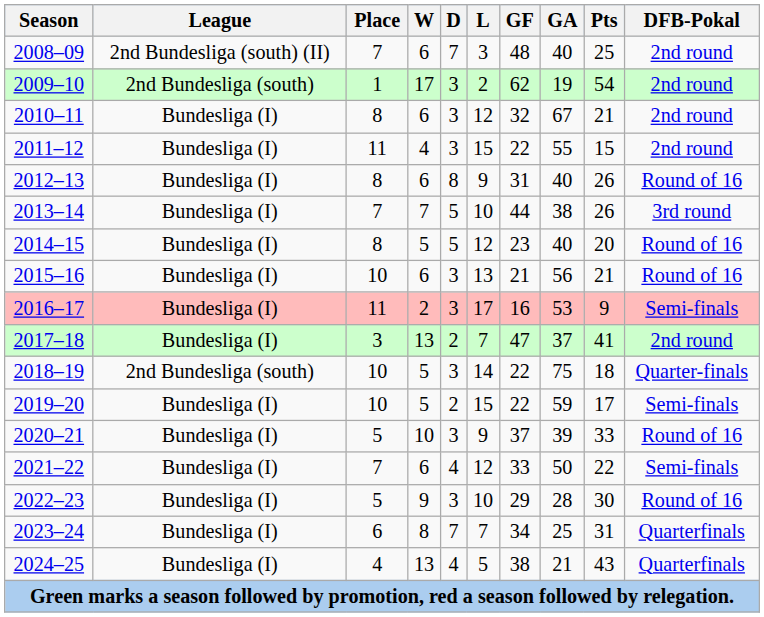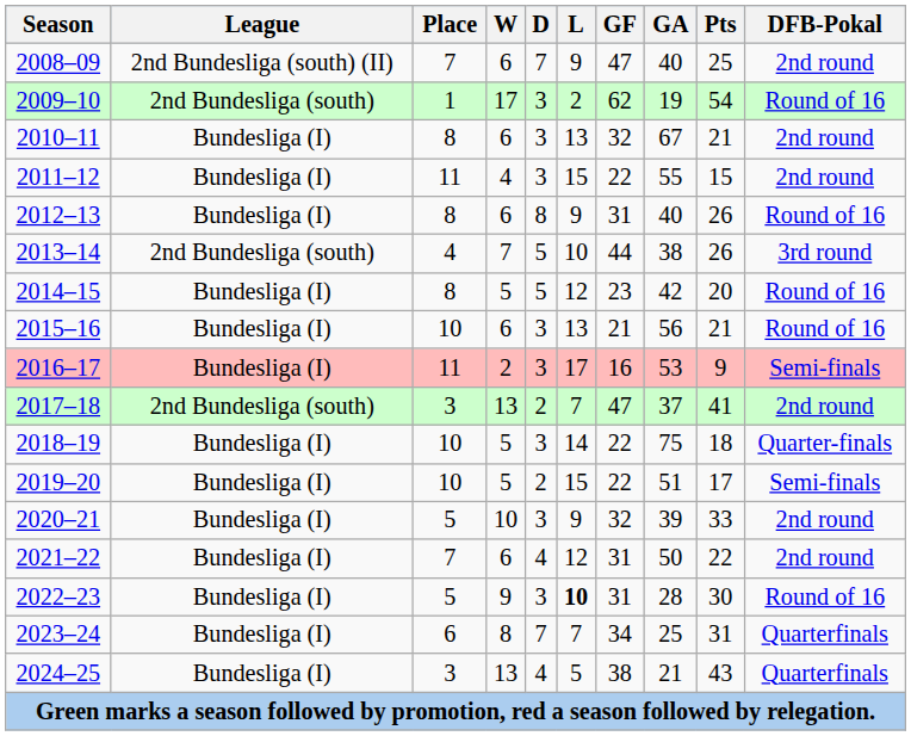 <table width = "600px" class="wikitable">
 <tr style="background-color:#ABCDEF">
 <th>Season</th>
 <th>League</th>
 <th>Place</th>
 <th>W</th>
 <th>D</th>
 <th>L</th>
 <th>GF</th>
 <th>GA</th>
 <th>Pts</th>
 <th>DFB-Pokal</th>
 </tr>
 <tr align="center">
 <td><a href='#'>2008–09</a></td>
 <td>2nd Bundesliga (south) (II)</td>
 <td>7</td>
 <td>6</td>
 <td>7</td>
-<td>3</td>
-<td>48</td>
+<td>9</td>
+<td>47</td>
 <td>40</td>
 <td>25</td>
 <td><a href='#'>2nd round</a></td>
 </tr>
 <tr align="center" style="background:#ccffcc;">
 <td><a href='#'>2009–10</a></td>
 <td>2nd Bundesliga (south)</td>
 <td>1</td>
 <td>17</td>
 <td>3</td>
 <td>2</td>
 <td>62</td>
 <td>19</td>
 <td>54</td>
-<td><a href='#'>2nd round</a></td>
+<td><a href='#'>Round of 16</a></td>
 </tr>
 <tr align="center">
 <td><a href='#'>2010–11</a></td>
 <td>Bundesliga (I)</td>
 <td>8</td>
 <td>6</td>
 <td>3</td>
-<td>12</td>
+<td>13</td>
 <td>32</td>
 <td>67</td>
 <td>21</td>
 <td><a href='#'>2nd round</a></td>
 </tr>
 <tr align="center">
 <td><a href='#'>2011–12</a></td>
 <td>Bundesliga (I)</td>
 <td>11</td>
 <td>4</td>
 <td>3</td>
 <td>15</td>
 <td>22</td>
 <td>55</td>
 <td>15</td>
 <td><a href='#'>2nd round</a></td>
 </tr>
 <tr align="center">
 <td><a href='#'>2012–13</a></td>
 <td>Bundesliga (I)</td>
 <td>8</td>
 <td>6</td>
 <td>8</td>
 <td>9</td>
 <td>31</td>
 <td>40</td>
 <td>26</td>
 <td><a href='#'>Round of 16</a></td>
 </tr>
 <tr align="center">
 <td><a href='#'>2013–14</a></td>
-<td>Bundesliga (I)</td>
-<td>7</td>
+<td>2nd Bundesliga (south)</td>
+<td>4</td>
 <td>7</td>
 <td>5</td>
 <td>10</td>
 <td>44</td>
 <td>38</td>
 <td>26</td>
 <td><a href='#'>3rd round</a></td>
 </tr>
 <tr align="center">
 <td><a href='#'>2014–15</a></td>
 <td>Bundesliga (I)</td>
 <td>8</td>
 <td>5</td>
 <td>5</td>
 <td>12</td>
 <td>23</td>
-<td>40</td>
+<td>42</td>
 <td>20</td>
 <td><a href='#'>Round of 16</a></td>
 </tr>
 <tr align="center">
 <td><a href='#'>2015–16</a></td>
 <td>Bundesliga (I)</td>
 <td>10</td>
 <td>6</td>
 <td>3</td>
 <td>13</td>
 <td>21</td>
 <td>56</td>
 <td>21</td>
 <td><a href='#'>Round of 16</a></td>
 </tr>
 <tr align="center" style="background:#ffbbbb;">
 <td><a href='#'>2016–17</a></td>
 <td>Bundesliga (I)</td>
 <td>11</td>
 <td>2</td>
 <td>3</td>
 <td>17</td>
 <td>16</td>
 <td>53</td>
 <td>9</td>
 <td><a href='#'>Semi-finals</a></td>
 </tr>
 <tr align="center" style="background:#ccffcc;">
 <td><a href='#'>2017–18</a></td>
-<td>Bundesliga (I)</td>
+<td>2nd Bundesliga (south)</td>
 <td>3</td>
 <td>13</td>
 <td>2</td>
 <td>7</td>
 <td>47</td>
 <td>37</td>
 <td>41</td>
 <td><a href='#'>2nd round</a></td>
 </tr>
 <tr align="center">
 <td><a href='#'>2018–19</a></td>
-<td>2nd Bundesliga (south)</td>
+<td>Bundesliga (I)</td>
 <td>10</td>
 <td>5</td>
 <td>3</td>
 <td>14</td>
 <td>22</td>
 <td>75</td>
 <td>18</td>
 <td><a href='#'>Quarter-finals</a></td>
 </tr>
 <tr align="center">
 <td><a href='#'>2019–20</a></td>
 <td>Bundesliga (I)</td>
 <td>10</td>
 <td>5</td>
 <td>2</td>
 <td>15</td>
 <td>22</td>
-<td>59</td>
+<td>51</td>
 <td>17</td>
 <td><a href='#'>Semi-finals</a></td>
 </tr>
 <tr align="center">
 <td><a href='#'>2020–21</a></td>
 <td>Bundesliga (I)</td>
 <td>5</td>
 <td>10</td>
 <td>3</td>
 <td>9</td>
-<td>37</td>
+<td>32</td>
 <td>39</td>
 <td>33</td>
-<td><a href='#'>Round of 16</a></td>
+<td><a href='#'>2nd round</a></td>
 </tr>
 <tr align="center">
 <td><a href='#'>2021–22</a></td>
 <td>Bundesliga (I)</td>
 <td>7</td>
 <td>6</td>
 <td>4</td>
 <td>12</td>
-<td>33</td>
+<td>31</td>
 <td>50</td>
 <td>22</td>
-<td><a href='#'>Semi-finals</a></td>
+<td><a href='#'>2nd round</a></td>
 </tr>
 <tr align="center">
 <td><a href='#'>2022–23</a></td>
 <td>Bundesliga (I)</td>
 <td>5</td>
 <td>9</td>
 <td>3</td>
-<td>10</td>
-<td>29</td>
+<td><strong>10</strong></td>
+<td>31</td>
 <td>28</td>
 <td>30</td>
 <td><a href='#'>Round of 16</a></td>
 </tr>
 <tr align="center">
 <td><a href='#'>2023–24</a></td>
 <td>Bundesliga (I)</td>
 <td>6</td>
 <td>8</td>
 <td>7</td>
 <td>7</td>
 <td>34</td>
 <td>25</td>
 <td>31</td>
 <td><a href='#'>Quarterfinals</a></td>
 </tr>
 <tr align="center">
 <td><a href='#'>2024–25</a></td>
 <td>Bundesliga (I)</td>
-<td>4</td>
+<td>3</td>
 <td>13</td>
 <td>4</td>
 <td>5</td>
 <td>38</td>
 <td>21</td>
 <td>43</td>
 <td><a href='#'>Quarterfinals</a></td>
 </tr>
 <tr style="background-color:#ABCDEF">
 <td colspan="10" align="center"><strong>Green marks a season followed by promotion, red a season followed by relegation.</strong></td>
 </tr>
 </table>
